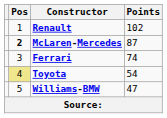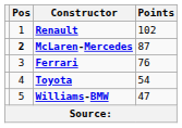 <table class="wikitable" style="font-size: 85%;">
 <tr>
 <th></th>
 <th>Pos</th>
 <th>Constructor</th>
 <th>Points</th>
 </tr>
 <tr>
 <td></td>
 <td align="center">1</td>
 <td> <strong><a href='#'>Renault</a></strong></td>
 <td>102</td>
 </tr>
 <tr>
 <td></td>
 <td align="center"><strong>2</strong></td>
 <td> <strong><a href='#'>McLaren</a>-<a href='#'>Mercedes</a></strong></td>
 <td>87</td>
 </tr>
 <tr>
 <td></td>
 <td align="center">3</td>
 <td> <strong><a href='#'>Ferrari</a></strong></td>
-<td>74</td>
+<td>76</td>
 </tr>
 <tr>
 <td></td>
-<td align="center" style="background: khaki;">4</td>
+<td align="center">4</td>
 <td> <strong><a href='#'>Toyota</a></strong></td>
 <td>54</td>
 </tr>
 <tr>
 <td></td>
 <td align="center">5</td>
 <td> <strong><a href='#'>Williams</a>-<a href='#'>BMW</a></strong></td>
 <td>47</td>
 </tr>
 <tr>
 <th colspan=4>Source: </th>
 </tr>
 </table>
